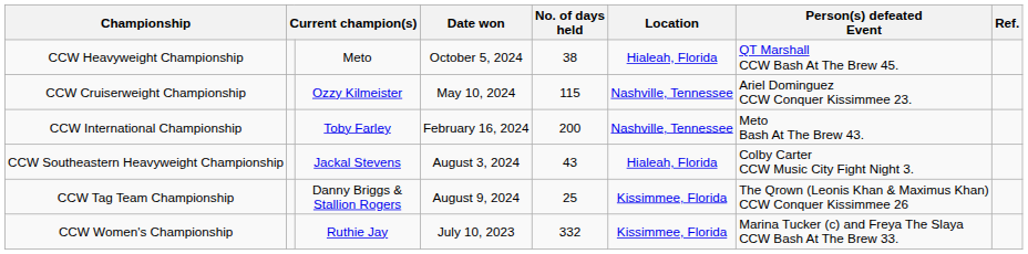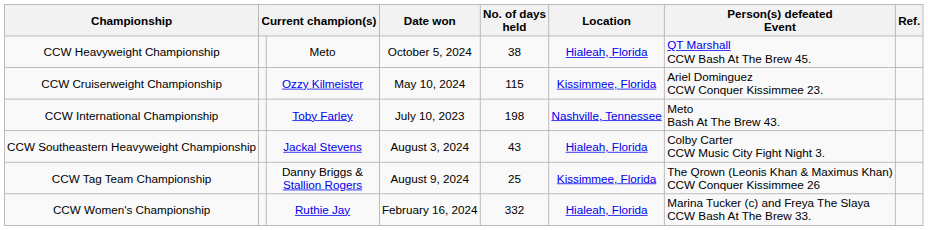 <table class="wikitable sortable" style="text-align: center; font-size:95%;">
 <tr>
 <th>Championship</th>
 <th colspan="2">Current champion(s)</th>
 <th>Date won</th>
 <th>No. of days<br>held</th>
 <th>Location</th>
 <th class=unsortable>Person(s) defeated<br>Event</th>
 <th class=unsortable>Ref.</th>
 </tr>
 <tr>
 <td>CCW Heavyweight Championship</td>
 <td></td>
 <td>Meto</td>
 <td>October 5, 2024</td>
 <td>38</td>
 <td><a href='#'>Hialeah, Florida</a></td>
 <td align="left"><a href='#'>QT Marshall</a><br>CCW Bash At The Brew 45.</td>
 <td></td>
 </tr>
 <tr>
 <td>CCW Cruiserweight Championship</td>
 <td></td>
 <td><a href='#'>Ozzy Kilmeister</a></td>
 <td>May 10, 2024</td>
 <td>115</td>
-<td><a href='#'>Nashville, Tennessee</a></td>
+<td><a href='#'>Kissimmee, Florida</a></td>
 <td align="left">Ariel Dominguez<br>CCW Conquer Kissimmee 23.</td>
 <td></td>
 </tr>
 <tr>
 <td>CCW International Championship</td>
 <td></td>
 <td><a href='#'>Toby Farley</a></td>
-<td>February 16, 2024</td>
-<td>200</td>
+<td>July 10, 2023</td>
+<td>198</td>
 <td><a href='#'>Nashville, Tennessee</a></td>
 <td align="left">Meto<br>Bash At The Brew 43.</td>
 <td></td>
 </tr>
 <tr>
 <td>CCW Southeastern Heavyweight Championship</td>
 <td></td>
 <td><a href='#'>Jackal Stevens</a></td>
 <td>August 3, 2024</td>
 <td>43</td>
 <td><a href='#'>Hialeah, Florida</a></td>
 <td align="left">Colby Carter<br>CCW Music City Fight Night 3.</td>
 <td></td>
 </tr>
 <tr>
 <td>CCW Tag Team Championship</td>
 <td></td>
 <td>Danny Briggs &<br><a href='#'>Stallion Rogers</a></td>
 <td>August 9, 2024</td>
 <td>25</td>
 <td><a href='#'>Kissimmee, Florida</a></td>
 <td align="left">The Qrown (Leonis Khan & Maximus Khan)<br>CCW Conquer Kissimmee 26</td>
 <td></td>
 </tr>
 <tr>
 <td>CCW Women's Championship</td>
 <td></td>
 <td><a href='#'>Ruthie Jay</a></td>
-<td>July 10, 2023</td>
+<td>February 16, 2024</td>
 <td>332</td>
-<td><a href='#'>Kissimmee, Florida</a></td>
+<td><a href='#'>Hialeah, Florida</a></td>
 <td align="left">Marina Tucker (c) and Freya The Slaya<br>CCW Bash At The Brew 33.</td>
 <td></td>
 </tr>
 </table>
